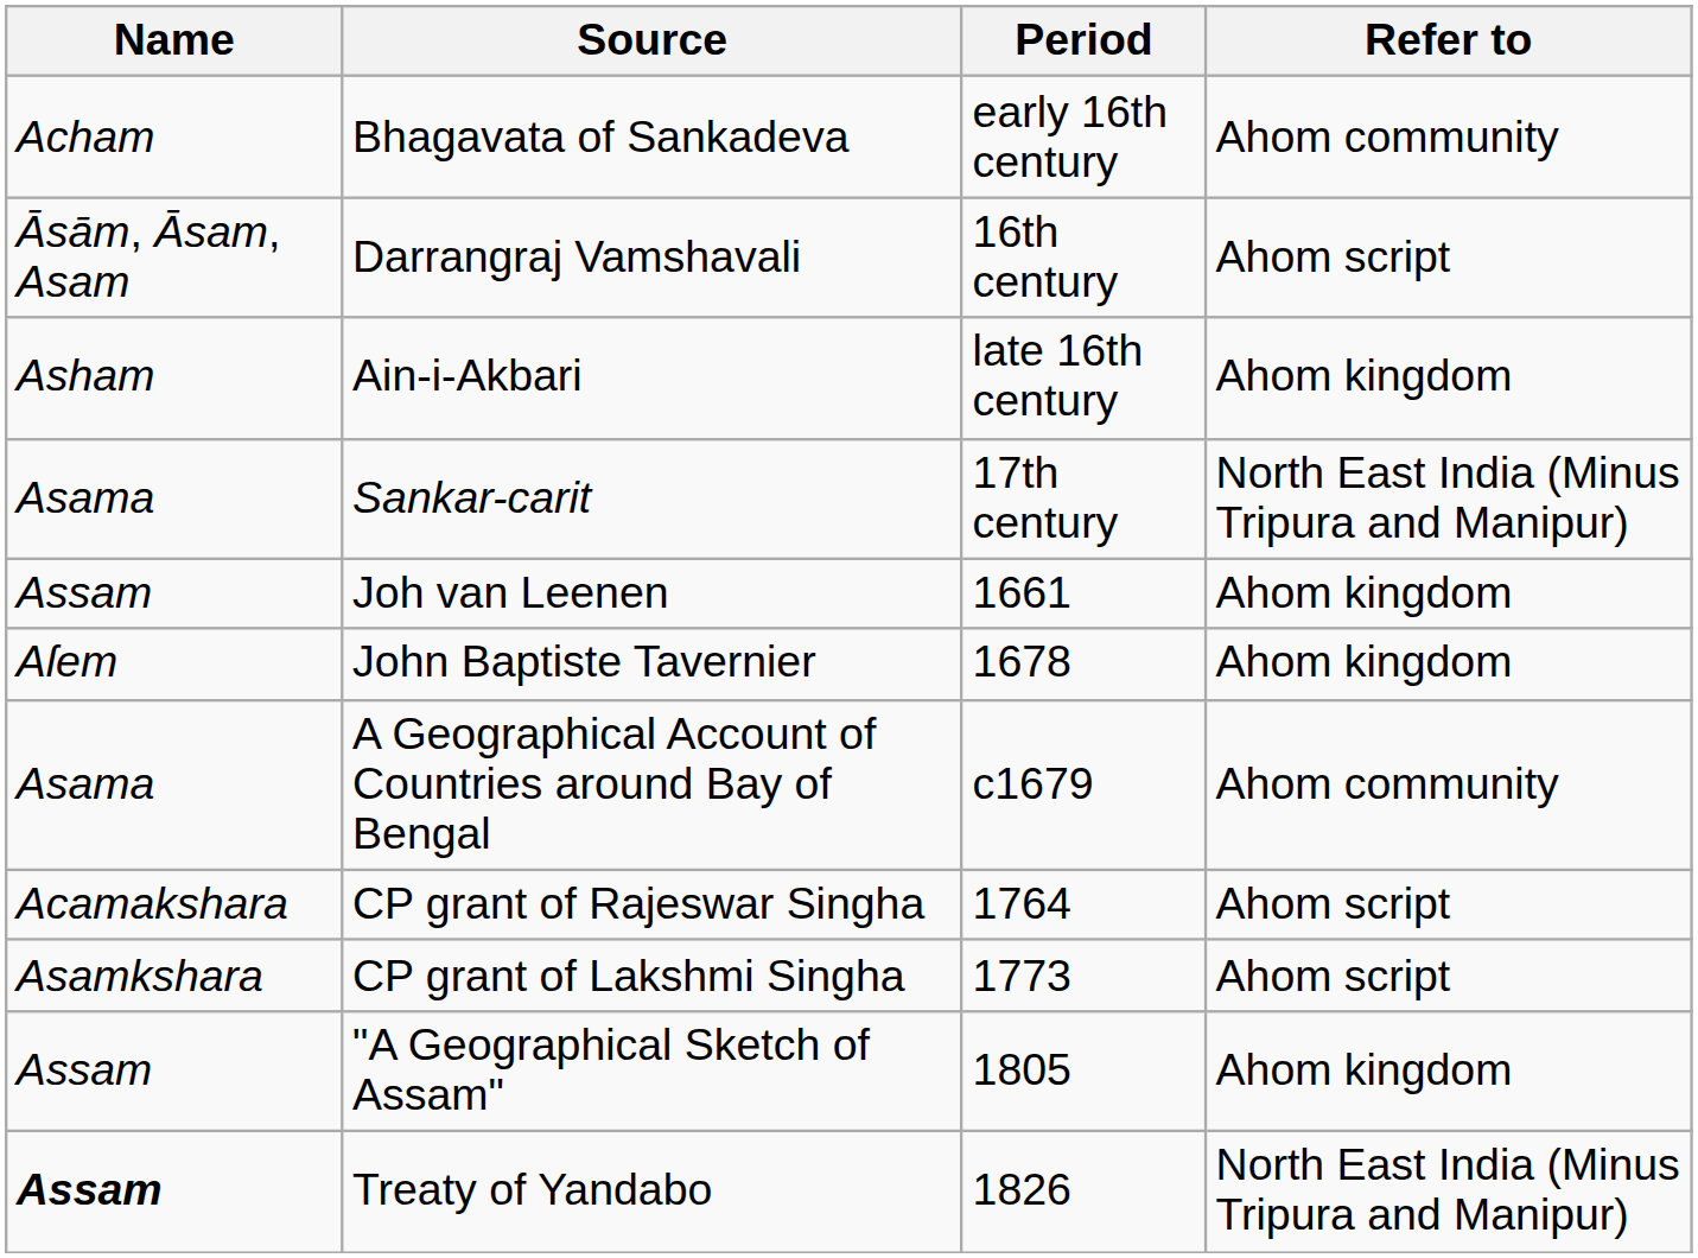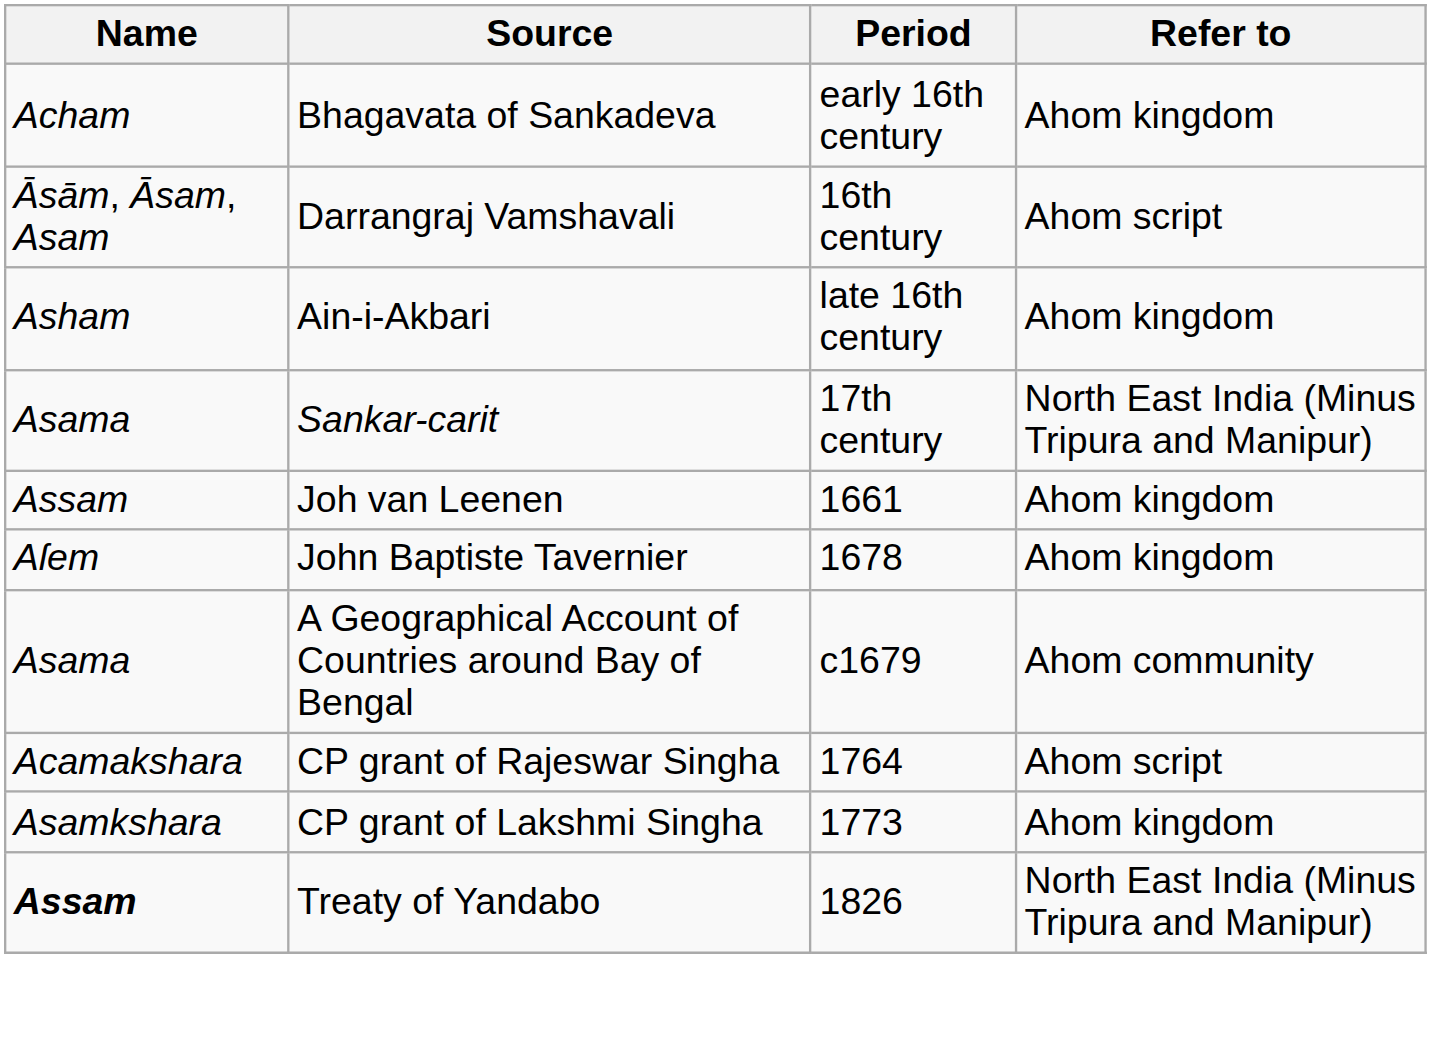 <table class="wikitable">
 <tr>
 <th>Name</th>
 <th>Source</th>
 <th>Period</th>
 <th>Refer to</th>
 </tr>
 <tr>
 <td><em>Acham</em></td>
 <td>Bhagavata of Sankadeva</td>
 <td>early 16th century</td>
-<td>Ahom community</td>
+<td>Ahom kingdom</td>
 </tr>
 <tr>
 <td><em>Āsām</em>, <em>Āsam</em>, <em>Asam</em></td>
 <td>Darrangraj Vamshavali</td>
 <td>16th century</td>
 <td>Ahom script</td>
 </tr>
 <tr>
 <td><em>Asham</em></td>
 <td>Ain-i-Akbari</td>
 <td>late 16th century</td>
 <td>Ahom kingdom</td>
 </tr>
 <tr>
 <td><em>Asama</em></td>
 <td><em>Sankar-carit</em></td>
 <td>17th century</td>
 <td>North East India (Minus Tripura and Manipur)</td>
 </tr>
 <tr>
 <td><em>Assam</em></td>
 <td>Joh van Leenen</td>
 <td>1661</td>
 <td>Ahom kingdom</td>
 </tr>
 <tr>
 <td><em>Aſem</em></td>
 <td>John Baptiste Tavernier</td>
 <td>1678</td>
 <td>Ahom kingdom</td>
 </tr>
 <tr>
 <td><em>Asama</em></td>
 <td>A Geographical Account of Countries around Bay of Bengal</td>
 <td>c1679</td>
 <td>Ahom community</td>
 </tr>
 <tr>
 <td><em>Acamakshara</em></td>
 <td>CP grant of Rajeswar Singha</td>
 <td>1764</td>
 <td>Ahom script</td>
 </tr>
 <tr>
 <td><em>Asamkshara</em></td>
 <td>CP grant of Lakshmi Singha</td>
 <td>1773</td>
-<td>Ahom script</td>
-</tr>
-<tr>
-<td><em>Assam</em></td>
-<td>"A Geographical Sketch of Assam"</td>
-<td>1805</td>
 <td>Ahom kingdom</td>
 </tr>
 <tr>
 <td><strong><em>Assam</em></strong></td>
 <td>Treaty of Yandabo</td>
 <td>1826</td>
 <td>North East India (Minus Tripura and Manipur)</td>
 </tr>
 <tr>
 </tr>
 </table>
